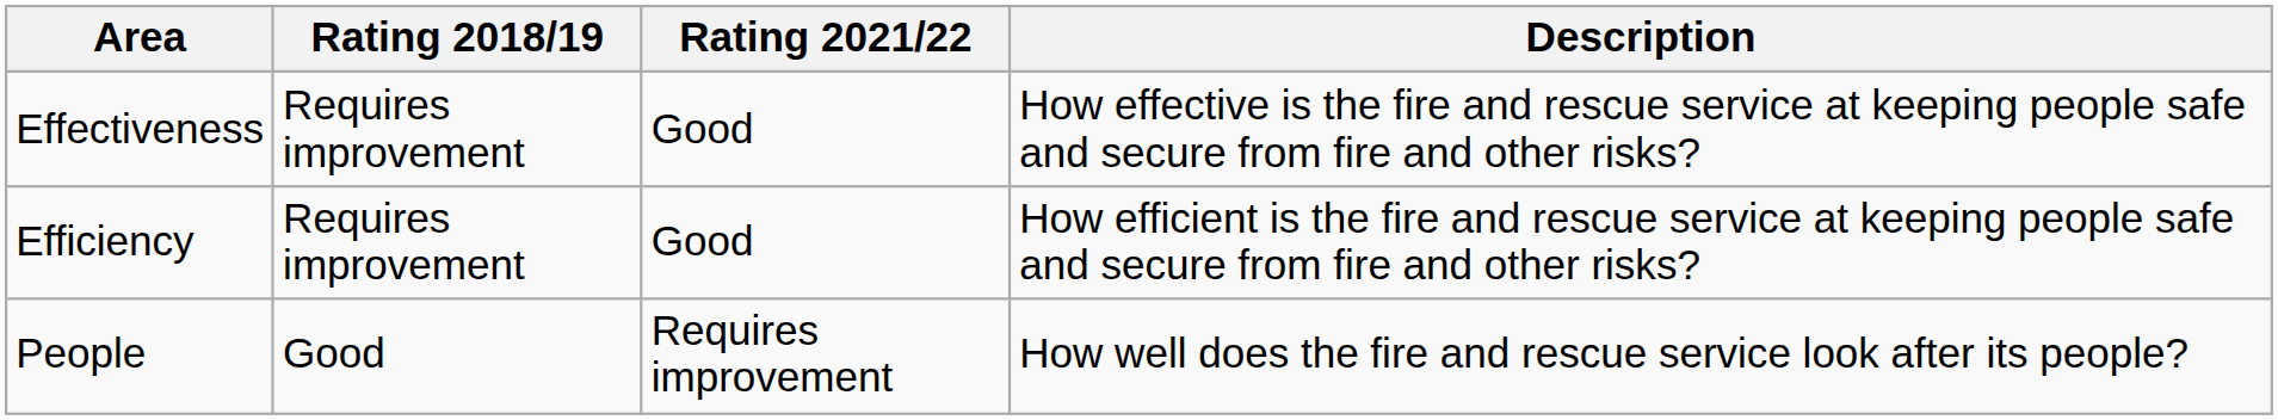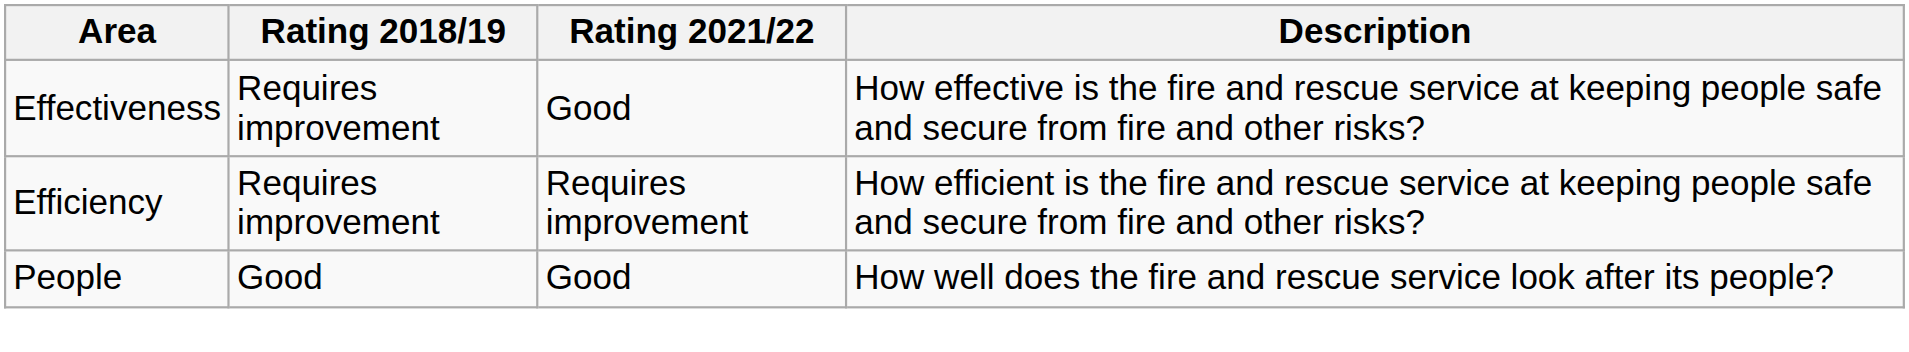 <table class="wikitable">
 <tr>
 <th>Area</th>
 <th>Rating 2018/19</th>
 <th>Rating 2021/22</th>
 <th>Description</th>
 </tr>
 <tr>
 <td>Effectiveness</td>
 <td>Requires improvement</td>
 <td>Good</td>
 <td>How effective is the fire and rescue service at keeping people safe and secure from fire and other risks?</td>
 </tr>
 <tr>
 <td>Efficiency</td>
 <td>Requires improvement</td>
-<td>Good</td>
+<td>Requires improvement</td>
 <td>How efficient is the fire and rescue service at keeping people safe and secure from fire and other risks?</td>
 </tr>
 <tr>
 <td>People</td>
 <td>Good</td>
-<td>Requires improvement</td>
+<td>Good</td>
 <td>How well does the fire and rescue service look after its people?</td>
 </tr>
 </table>
